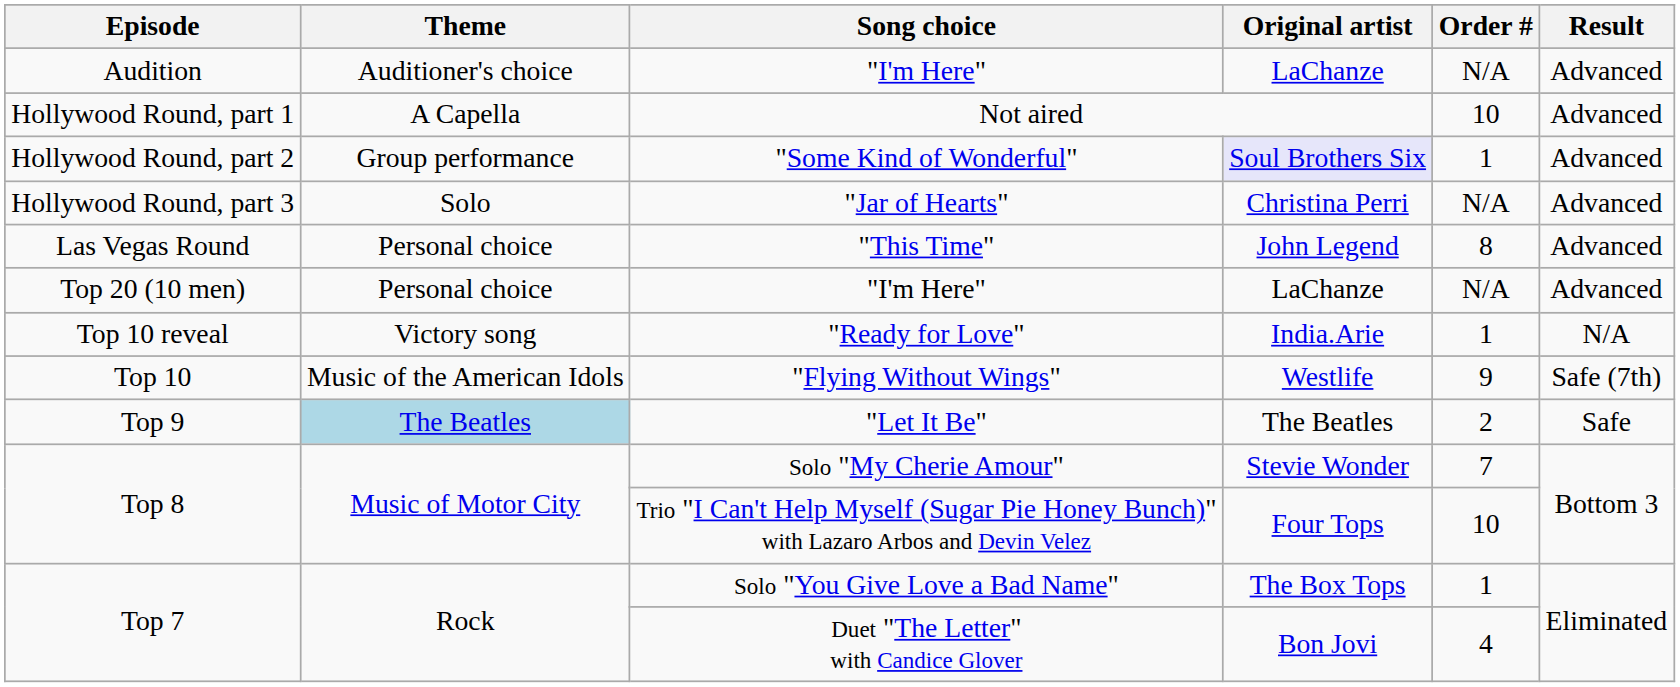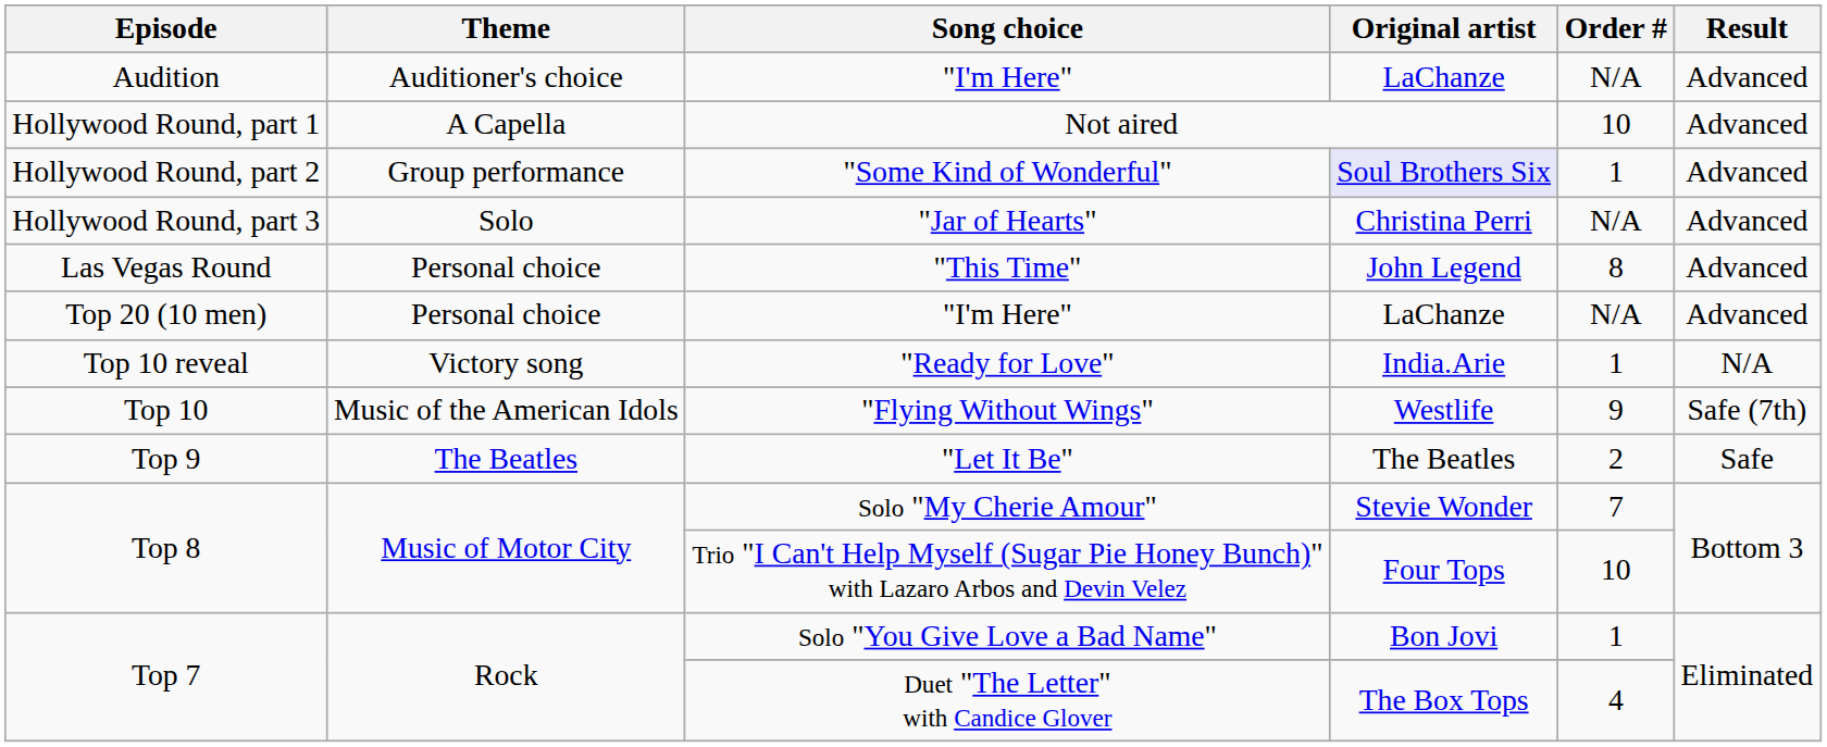 <table class="wikitable" style="text-align: center;">
 <tr>
 <th>Episode</th>
 <th>Theme</th>
 <th>Song choice</th>
 <th>Original artist</th>
 <th>Order #</th>
 <th>Result</th>
 </tr>
 <tr>
 <td>Audition</td>
 <td>Auditioner's choice</td>
 <td>"<a href='#'>I'm Here</a>"</td>
 <td><a href='#'>LaChanze</a></td>
 <td>N/A</td>
 <td>Advanced</td>
 </tr>
 <tr>
 <td>Hollywood Round, part 1</td>
 <td>A Capella</td>
 <td colspan=2>Not aired</td>
 <td>10</td>
 <td>Advanced</td>
 </tr>
 <tr>
 <td>Hollywood Round, part 2</td>
 <td>Group performance</td>
 <td>"<a href='#'>Some Kind of Wonderful</a>"</td>
 <td style="background: lavender;"><a href='#'>Soul Brothers Six</a></td>
 <td>1</td>
 <td>Advanced</td>
 </tr>
 <tr>
 <td>Hollywood Round, part 3</td>
 <td>Solo</td>
 <td>"<a href='#'>Jar of Hearts</a>"</td>
 <td><a href='#'>Christina Perri</a></td>
 <td>N/A</td>
 <td>Advanced</td>
 </tr>
 <tr>
 <td>Las Vegas Round</td>
 <td>Personal choice</td>
 <td>"<a href='#'>This Time</a>"</td>
 <td><a href='#'>John Legend</a></td>
 <td>8</td>
 <td>Advanced</td>
 </tr>
 <tr>
 <td>Top 20 (10 men)</td>
 <td>Personal choice</td>
 <td>"I'm Here"</td>
 <td>LaChanze</td>
 <td>N/A</td>
 <td>Advanced</td>
 </tr>
 <tr>
 <td>Top 10 reveal</td>
 <td>Victory song</td>
 <td>"<a href='#'>Ready for Love</a>"</td>
 <td><a href='#'>India.Arie</a></td>
 <td>1</td>
 <td>N/A</td>
 </tr>
 <tr>
 <td>Top 10</td>
 <td>Music of the American Idols</td>
 <td>"<a href='#'>Flying Without Wings</a>"</td>
 <td><a href='#'>Westlife</a></td>
 <td>9</td>
 <td>Safe (7th)</td>
 </tr>
 <tr>
 <td>Top 9</td>
-<td style="background: lightblue;"><a href='#'>The Beatles</a></td>
+<td><a href='#'>The Beatles</a></td>
 <td>"<a href='#'>Let It Be</a>"</td>
 <td>The Beatles</td>
 <td>2</td>
 <td>Safe</td>
 </tr>
 <tr>
 <td rowspan=2>Top 8</td>
 <td rowspan=2><a href='#'>Music of Motor City</a></td>
 <td><small>Solo</small> "<a href='#'>My Cherie Amour</a>"</td>
 <td><a href='#'>Stevie Wonder</a></td>
 <td>7</td>
 <td rowspan=2>Bottom 3</td>
 </tr>
 <tr>
 <td><small>Trio</small> "<a href='#'>I Can't Help Myself (Sugar Pie Honey Bunch)</a>"<br><small>with Lazaro Arbos and <a href='#'>Devin Velez</a></small></td>
 <td><a href='#'>Four Tops</a></td>
 <td>10</td>
 </tr>
 <tr>
 <td rowspan=2>Top 7</td>
 <td rowspan=2>Rock</td>
 <td><small>Solo</small> "<a href='#'>You Give Love a Bad Name</a>"</td>
-<td><a href='#'>The Box Tops</a></td>
+<td><a href='#'>Bon Jovi</a></td>
 <td>1</td>
 <td rowspan=2>Eliminated</td>
 </tr>
 <tr>
 <td><small>Duet</small> "<a href='#'>The Letter</a>"<br><small>with <a href='#'>Candice Glover</a></small></td>
-<td><a href='#'>Bon Jovi</a></td>
+<td><a href='#'>The Box Tops</a></td>
 <td>4</td>
 </tr>
 </table>
